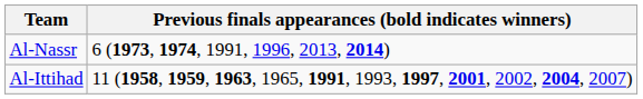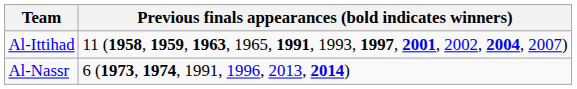 <table class="wikitable">
 <tr>
 <th>Team</th>
 <th>Previous finals appearances (bold indicates winners)</th>
 </tr>
 <tr>
+<td><a href='#'>Al-Ittihad</a></td>
+<td>11 (<strong>1958</strong>, <strong>1959</strong>, <strong>1963</strong>, 1965, <strong>1991</strong>, 1993, <strong>1997</strong>, <strong><a href='#'>2001</a></strong>, <a href='#'>2002</a>, <strong><a href='#'>2004</a></strong>, <a href='#'>2007</a>)</td>
+</tr>
+<tr>
 <td><a href='#'>Al-Nassr</a></td>
 <td>6 (<strong>1973</strong>, <strong>1974</strong>, 1991, <a href='#'>1996</a>, <a href='#'>2013</a>, <strong><a href='#'>2014</a></strong>)</td>
 </tr>
-<tr>
-<td><a href='#'>Al-Ittihad</a></td>
-<td>11 (<strong>1958</strong>, <strong>1959</strong>, <strong>1963</strong>, 1965, <strong>1991</strong>, 1993, <strong>1997</strong>, <strong><a href='#'>2001</a></strong>, <a href='#'>2002</a>, <strong><a href='#'>2004</a></strong>, <a href='#'>2007</a>)</td>
-</tr>
 </table>
